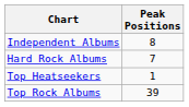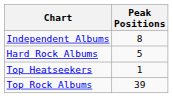 <table class="wikitable sortable"  style="text-align:center">
 <tr>
 <th>Chart</th>
 <th>Peak<br>Positions</th>
 </tr>
 <tr>
 <td style="text-align:left;"><a href='#'>Independent Albums</a></td>
 <td>8</td>
 </tr>
 <tr>
 <td style="text-align:left;"><a href='#'>Hard Rock Albums</a></td>
-<td>7</td>
+<td>5</td>
 </tr>
 <tr>
 <td style="text-align:left;"><a href='#'>Top Heatseekers</a></td>
 <td>1</td>
 </tr>
 <tr>
 <td style="text-align:left;"><a href='#'>Top Rock Albums</a></td>
 <td>39</td>
 </tr>
 </table>
